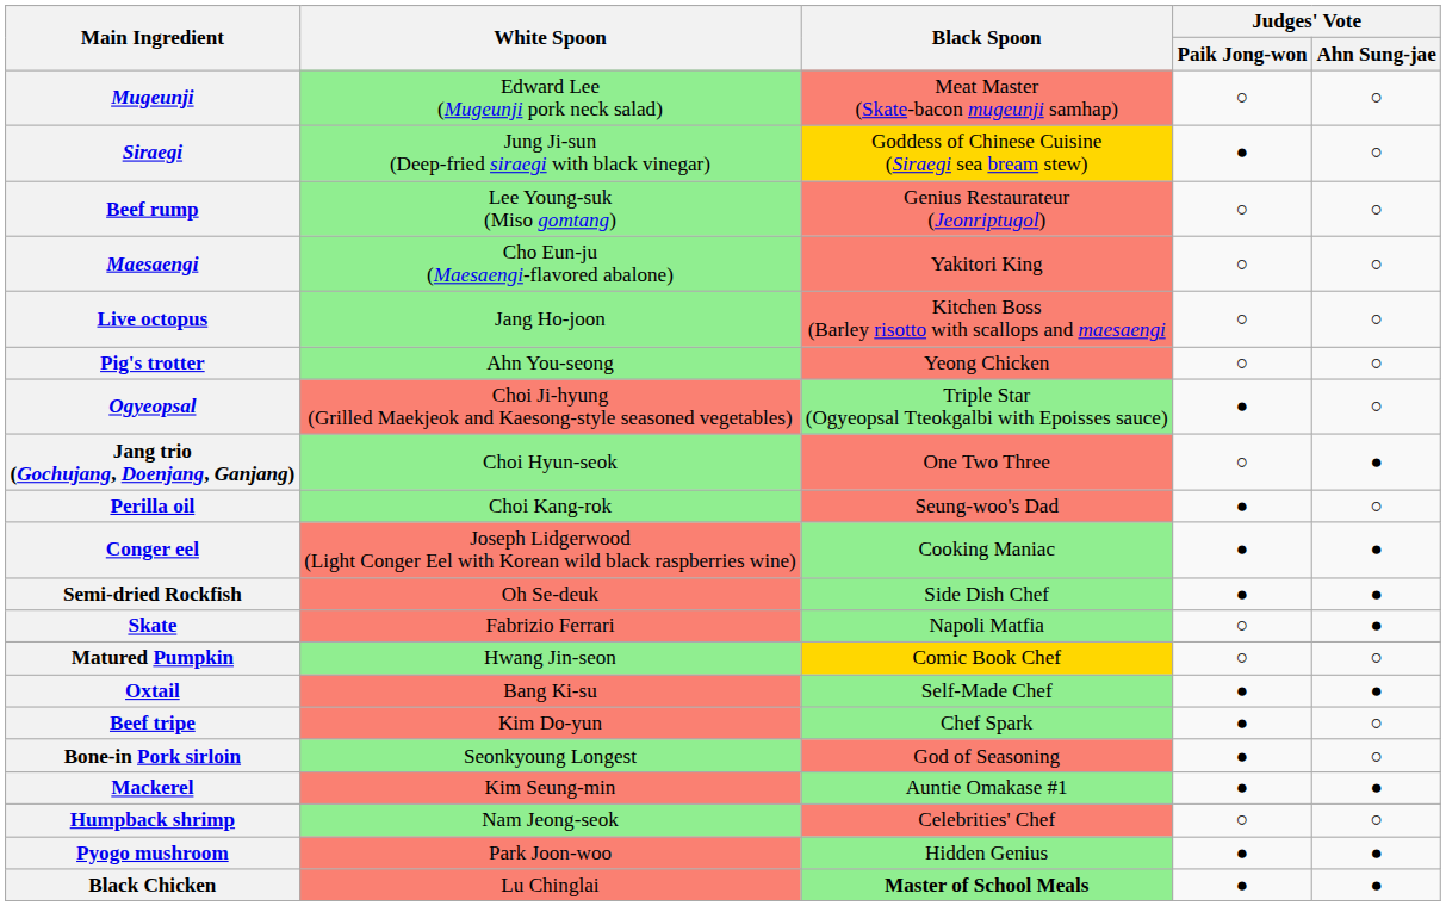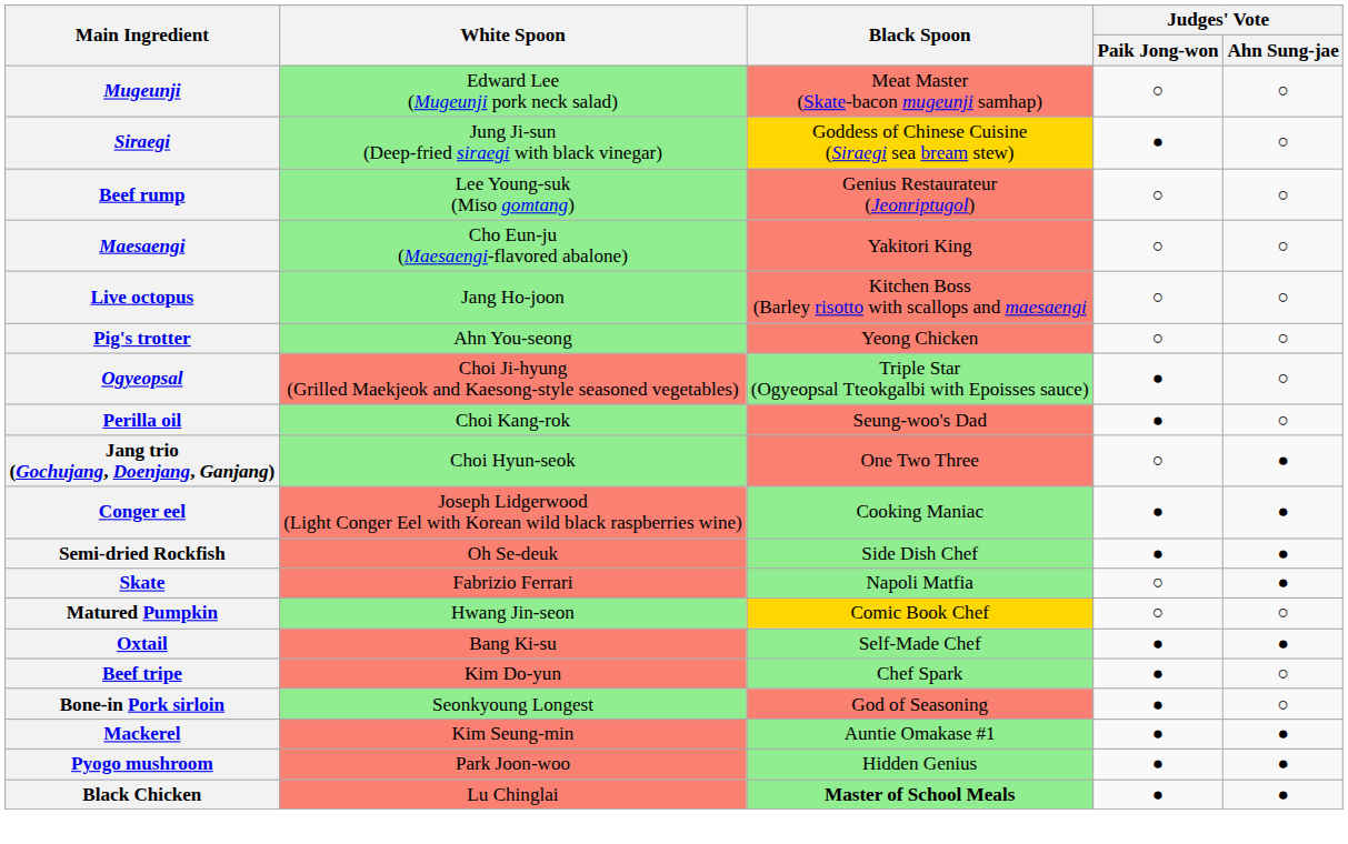 <table class="wikitable sortable" style="text-align:center">
 <tr>
 <th rowspan="2">Main Ingredient</th>
 <th rowspan="2">White Spoon</th>
 <th rowspan="2">Black Spoon</th>
 <th colspan="2">Judges' Vote</th>
 </tr>
 <tr>
 <th>Paik Jong-won</th>
 <th>Ahn Sung-jae</th>
 </tr>
 <tr>
 <th><em><a href='#'>Mugeunji</a></em></th>
 <td style="background:#90EE90">Edward Lee <br> (<a href='#'><em>Mugeunji</em></a> pork neck salad)</td>
 <td style="background:salmon">Meat Master <br> (<a href='#'>Skate</a>-bacon <a href='#'><em>mugeunji</em></a> samhap)</td>
 <td>○</td>
 <td>○</td>
 </tr>
 <tr>
 <th><em><a href='#'>Siraegi</a></em></th>
 <td style="background:#90EE90">Jung Ji-sun <br> (Deep-fried <em><a href='#'>siraegi</a></em> <em></em> with black vinegar)</td>
 <td style="background:gold">Goddess of Chinese Cuisine  <br> (<em><a href='#'>Siraegi</a></em> sea <a href='#'>bream</a> stew)</td>
 <td>●</td>
 <td>○</td>
 </tr>
 <tr>
 <th><a href='#'>Beef rump</a></th>
 <td style="background:#90EE90">Lee Young-suk <br> (Miso <a href='#'><em>gomtang</em></a>)</td>
 <td style="background:salmon">Genius Restaurateur <br> (<a href='#'><em>Jeonriptugol</em></a>)</td>
 <td>○</td>
 <td>○</td>
 </tr>
 <tr>
 <th><em><a href='#'>Maesaengi</a></em></th>
 <td style="background:#90EE90">Cho Eun-ju <br> (<a href='#'><em>Maesaengi</em></a>-flavored abalone)</td>
 <td style="background:salmon">Yakitori King</td>
 <td>○</td>
 <td>○</td>
 </tr>
 <tr>
 <th><a href='#'>Live octopus</a></th>
 <td style="background:#90EE90">Jang Ho-joon</td>
 <td style="background:salmon">Kitchen Boss <br> (Barley <a href='#'>risotto</a> with scallops and <a href='#'><em>maesaengi</em></a></td>
 <td>○</td>
 <td>○</td>
 </tr>
 <tr>
 <th><a href='#'>Pig's trotter</a></th>
 <td style="background:#90EE90">Ahn You-seong</td>
 <td style="background:salmon">Yeong Chicken</td>
 <td>○</td>
 <td>○</td>
 </tr>
 <tr>
 <th><em><a href='#'>Ogyeopsal</a></em></th>
 <td style="background:salmon">Choi Ji-hyung <br> (Grilled Maekjeok and Kaesong-style seasoned vegetables)</td>
 <td style="background:#90EE90">Triple Star <br> (Ogyeopsal Tteokgalbi with Epoisses sauce)</td>
 <td>●</td>
 <td>○</td>
 </tr>
 <tr>
+<th><a href='#'>Perilla oil</a></th>
+<td style="background:#90EE90">Choi Kang-rok</td>
+<td style="background:salmon">Seung-woo's Dad</td>
+<td>●</td>
+<td>○</td>
+</tr>
+<tr>
 <th>Jang trio <br> (<em><a href='#'>Gochujang</a></em>, <em><a href='#'>Doenjang</a></em>, <em>Ganjang</em>)</th>
 <td style="background:#90EE90">Choi Hyun-seok</td>
 <td style="background:salmon">One Two Three</td>
 <td>○</td>
 <td>●</td>
-</tr>
-<tr>
-<th><a href='#'>Perilla oil</a></th>
-<td style="background:#90EE90">Choi Kang-rok</td>
-<td style="background:salmon">Seung-woo's Dad</td>
-<td>●</td>
-<td>○</td>
 </tr>
 <tr>
 <th><a href='#'>Conger eel</a></th>
 <td style="background:salmon">Joseph Lidgerwood <br>(Light Conger Eel with Korean wild black raspberries wine)</td>
 <td style="background:#90EE90">Cooking Maniac</td>
 <td>●</td>
 <td>●</td>
 </tr>
 <tr>
 <th>Semi-dried Rockfish</th>
 <td style="background:salmon">Oh Se-deuk</td>
 <td style="background:#90EE90">Side Dish Chef</td>
 <td>●</td>
 <td>●</td>
 </tr>
 <tr>
 <th><a href='#'>Skate</a></th>
 <td style="background:salmon">Fabrizio Ferrari</td>
 <td style="background:#90EE90">Napoli Matfia</td>
 <td>○</td>
 <td>●</td>
 </tr>
 <tr>
 <th>Matured <a href='#'>Pumpkin</a></th>
 <td style="background:#90EE90">Hwang Jin-seon</td>
 <td style="background:gold">Comic Book Chef </td>
 <td>○</td>
 <td>○</td>
 </tr>
 <tr>
 <th><a href='#'>Oxtail</a></th>
 <td style="background:salmon">Bang Ki-su</td>
 <td style="background:#90EE90">Self-Made Chef</td>
 <td>●</td>
 <td>●</td>
 </tr>
 <tr>
 <th><a href='#'>Beef tripe</a></th>
 <td style="background:salmon">Kim Do-yun</td>
 <td style="background:#90EE90">Chef Spark</td>
 <td>●</td>
 <td>○</td>
 </tr>
 <tr>
 <th>Bone-in <a href='#'>Pork sirloin</a></th>
 <td style="background:#90EE90">Seonkyoung Longest</td>
 <td style="background:salmon">God of Seasoning</td>
 <td>●</td>
 <td>○</td>
 </tr>
 <tr>
 <th><a href='#'>Mackerel</a></th>
 <td style="background:salmon">Kim Seung-min</td>
 <td style="background:#90EE90">Auntie Omakase #1</td>
 <td>●</td>
 <td>●</td>
 </tr>
 <tr>
-<th><a href='#'>Humpback shrimp</a></th>
-<td style="background:#90EE90">Nam Jeong-seok</td>
-<td style="background:salmon">Celebrities' Chef</td>
-<td>○</td>
-<td>○</td>
-</tr>
-<tr>
 <th><a href='#'>Pyogo mushroom</a></th>
 <td style="background:salmon">Park Joon-woo</td>
 <td style="background:#90EE90">Hidden Genius</td>
 <td>●</td>
 <td>●</td>
 </tr>
 <tr>
 <th>Black Chicken</th>
 <td style="background:salmon">Lu Chinglai</td>
 <td style="background:#90EE90"><strong>Master of School Meals</strong></td>
 <td>●</td>
 <td>●</td>
 </tr>
 <tr>
 </tr>
 </table>
